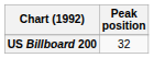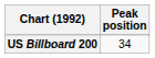 <table class="wikitable sortable plainrowheaders" style="text-align:center">
 <tr>
 <th scope="col">Chart (1992)</th>
 <th scope="col">Peak<br>position</th>
 </tr>
 <tr>
 </tr>
 <tr>
 </tr>
 <tr>
 </tr>
 <tr>
 </tr>
 <tr>
 <th scope="row">US <em>Billboard</em> 200</th>
-<td align="center">32</td>
+<td align="center">34</td>
 </tr>
 </table>
